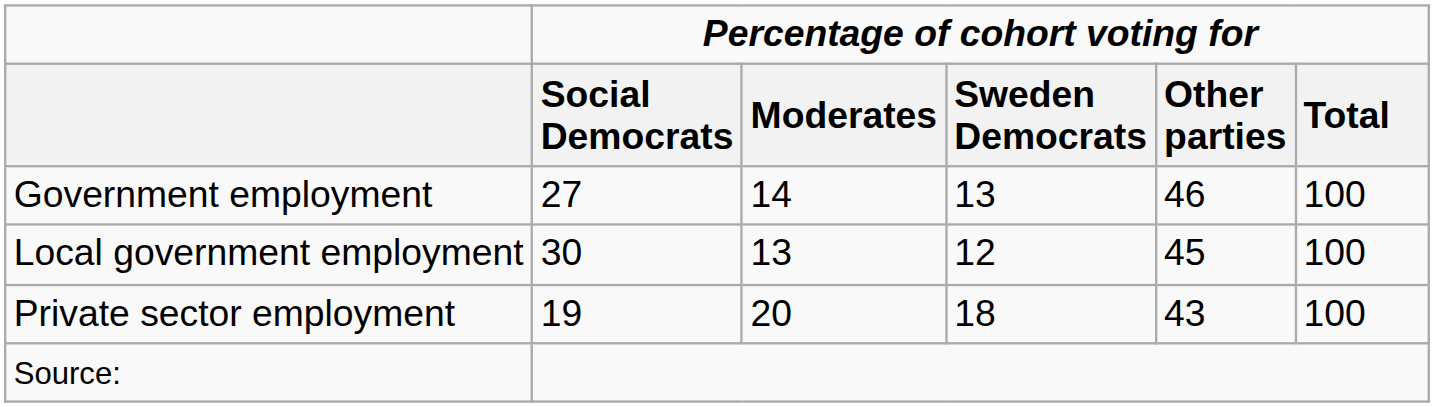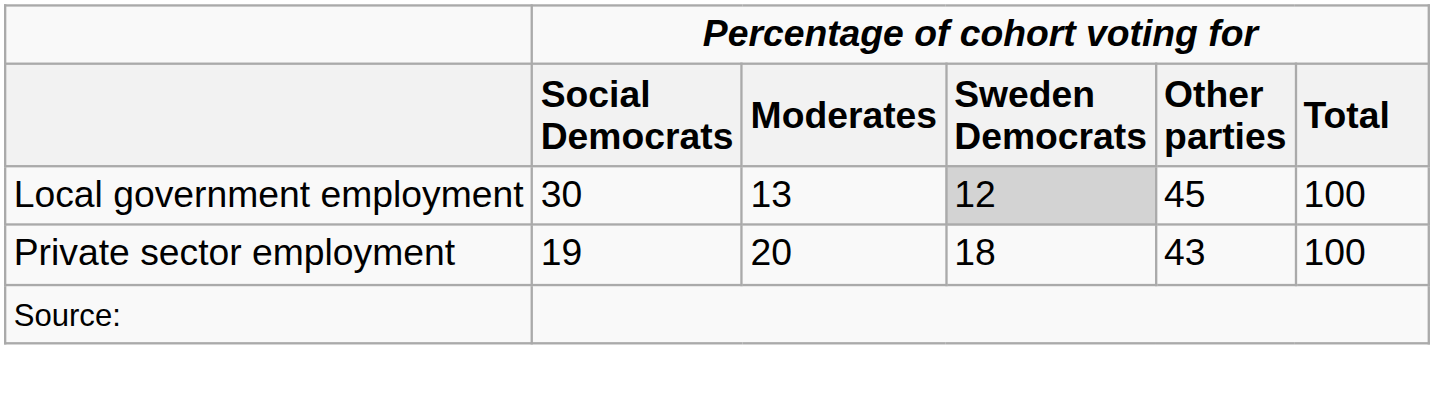 <table style="float:left;"  class="wikitable">
 <tr>
 <td></td>
 <td colspan=5 style="text-align:center;"><strong><em>Percentage of cohort voting for</em></strong></td>
 </tr>
 <tr>
 <th></th>
 <th style="text-align:left; width:50px;">Social Democrats</th>
 <th style="text-align:left; width:50px;">Moderates</th>
 <th style="text-align:left; width:50px;">Sweden Democrats</th>
 <th style="text-align:left; width:50px;">Other parties</th>
 <th style="text-align:left; width:50px;">Total</th>
 </tr>
 <tr>
-<td>Government employment</td>
-<td>27</td>
-<td>14</td>
-<td>13</td>
-<td>46</td>
-<td>100</td>
-</tr>
-<tr>
 <td>Local government employment</td>
 <td>30</td>
 <td>13</td>
-<td>12</td>
+<td style="background: lightgrey;">12</td>
 <td>45</td>
 <td>100</td>
 </tr>
 <tr>
 <td>Private sector employment</td>
 <td>19</td>
 <td>20</td>
 <td>18</td>
 <td>43</td>
 <td>100</td>
 </tr>
 <tr>
 <td><small>Source:</small></td>
 <td colspan=5></td>
 </tr>
 </table>
